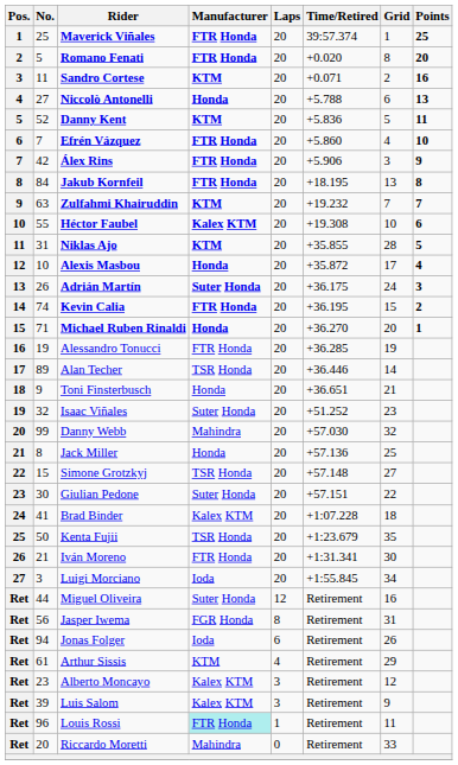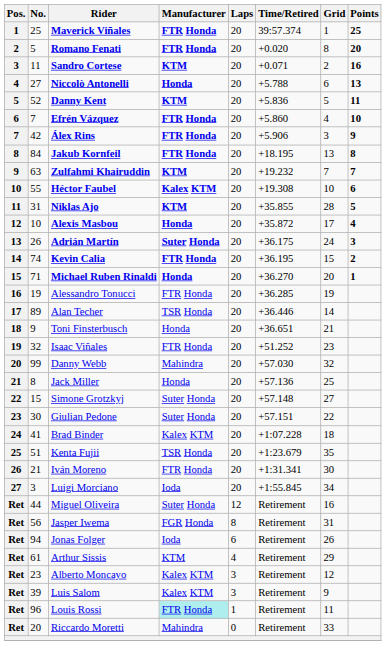 <table class="wikitable" style="font-size: 95%;">
 <tr>
 <th>Pos.</th>
 <th>No.</th>
 <th>Rider</th>
 <th>Manufacturer</th>
 <th>Laps</th>
 <th>Time/Retired</th>
 <th>Grid</th>
 <th>Points</th>
 </tr>
 <tr>
 <th>1</th>
 <td>25</td>
 <td> <strong><a href='#'>Maverick Viñales</a></strong></td>
 <td><strong><a href='#'>FTR</a> <a href='#'>Honda</a></strong></td>
 <td>20</td>
 <td>39:57.374</td>
 <td>1</td>
 <td><strong>25</strong></td>
 </tr>
 <tr>
 <th>2</th>
 <td>5</td>
 <td> <strong><a href='#'>Romano Fenati</a></strong></td>
 <td><strong><a href='#'>FTR</a> <a href='#'>Honda</a></strong></td>
 <td>20</td>
 <td>+0.020</td>
 <td>8</td>
 <td><strong>20</strong></td>
 </tr>
 <tr>
 <th>3</th>
 <td>11</td>
 <td> <strong><a href='#'>Sandro Cortese</a></strong></td>
 <td><strong><a href='#'>KTM</a></strong></td>
 <td>20</td>
 <td>+0.071</td>
 <td>2</td>
 <td><strong>16</strong></td>
 </tr>
 <tr>
 <th>4</th>
 <td>27</td>
 <td> <strong><a href='#'>Niccolò Antonelli</a></strong></td>
 <td><strong><a href='#'>Honda</a></strong></td>
 <td>20</td>
 <td>+5.788</td>
 <td>6</td>
 <td><strong>13</strong></td>
 </tr>
 <tr>
 <th>5</th>
 <td>52</td>
 <td> <strong><a href='#'>Danny Kent</a></strong></td>
 <td><strong><a href='#'>KTM</a></strong></td>
 <td>20</td>
 <td>+5.836</td>
 <td>5</td>
 <td><strong>11</strong></td>
 </tr>
 <tr>
 <th>6</th>
 <td>7</td>
 <td> <strong><a href='#'>Efrén Vázquez</a></strong></td>
 <td><strong><a href='#'>FTR</a> <a href='#'>Honda</a></strong></td>
 <td>20</td>
 <td>+5.860</td>
 <td>4</td>
 <td><strong>10</strong></td>
 </tr>
 <tr>
 <th>7</th>
 <td>42</td>
 <td> <strong><a href='#'>Álex Rins</a></strong></td>
 <td><strong><a href='#'>FTR</a> <a href='#'>Honda</a></strong></td>
 <td>20</td>
 <td>+5.906</td>
 <td>3</td>
 <td><strong>9</strong></td>
 </tr>
 <tr>
 <th>8</th>
 <td>84</td>
 <td> <strong><a href='#'>Jakub Kornfeil</a></strong></td>
 <td><strong><a href='#'>FTR</a> <a href='#'>Honda</a></strong></td>
 <td>20</td>
 <td>+18.195</td>
 <td>13</td>
 <td><strong>8</strong></td>
 </tr>
 <tr>
 <th>9</th>
 <td>63</td>
 <td> <strong><a href='#'>Zulfahmi Khairuddin</a></strong></td>
 <td><strong><a href='#'>KTM</a></strong></td>
 <td>20</td>
 <td>+19.232</td>
 <td>7</td>
 <td><strong>7</strong></td>
 </tr>
 <tr>
 <th>10</th>
 <td>55</td>
 <td> <strong><a href='#'>Héctor Faubel</a></strong></td>
 <td><strong><a href='#'>Kalex</a> <a href='#'>KTM</a></strong></td>
 <td>20</td>
 <td>+19.308</td>
 <td>10</td>
 <td><strong>6</strong></td>
 </tr>
 <tr>
 <th>11</th>
 <td>31</td>
 <td> <strong><a href='#'>Niklas Ajo</a></strong></td>
 <td><strong><a href='#'>KTM</a></strong></td>
 <td>20</td>
 <td>+35.855</td>
 <td>28</td>
 <td><strong>5</strong></td>
 </tr>
 <tr>
 <th>12</th>
 <td>10</td>
 <td> <strong><a href='#'>Alexis Masbou</a></strong></td>
 <td><strong><a href='#'>Honda</a></strong></td>
 <td>20</td>
 <td>+35.872</td>
 <td>17</td>
 <td><strong>4</strong></td>
 </tr>
 <tr>
 <th>13</th>
 <td>26</td>
 <td> <strong><a href='#'>Adrián Martín</a></strong></td>
 <td><strong><a href='#'>Suter</a> <a href='#'>Honda</a></strong></td>
 <td>20</td>
 <td>+36.175</td>
 <td>24</td>
 <td><strong>3</strong></td>
 </tr>
 <tr>
 <th>14</th>
 <td>74</td>
 <td> <strong><a href='#'>Kevin Calia</a></strong></td>
 <td><strong><a href='#'>FTR</a> <a href='#'>Honda</a></strong></td>
 <td>20</td>
 <td>+36.195</td>
 <td>15</td>
 <td><strong>2</strong></td>
 </tr>
 <tr>
 <th>15</th>
 <td>71</td>
 <td> <strong><a href='#'>Michael Ruben Rinaldi</a></strong></td>
 <td><strong><a href='#'>Honda</a></strong></td>
 <td>20</td>
 <td>+36.270</td>
 <td>20</td>
 <td><strong>1</strong></td>
 </tr>
 <tr>
 <th>16</th>
 <td>19</td>
 <td> <a href='#'>Alessandro Tonucci</a></td>
 <td><a href='#'>FTR</a> <a href='#'>Honda</a></td>
 <td>20</td>
 <td>+36.285</td>
 <td>19</td>
 <td></td>
 </tr>
 <tr>
 <th>17</th>
 <td>89</td>
 <td> <a href='#'>Alan Techer</a></td>
 <td><a href='#'>TSR</a> <a href='#'>Honda</a></td>
 <td>20</td>
 <td>+36.446</td>
 <td>14</td>
 <td></td>
 </tr>
 <tr>
 <th>18</th>
 <td>9</td>
 <td> <a href='#'>Toni Finsterbusch</a></td>
 <td><a href='#'>Honda</a></td>
 <td>20</td>
 <td>+36.651</td>
 <td>21</td>
 <td></td>
 </tr>
 <tr>
 <th>19</th>
 <td>32</td>
 <td> <a href='#'>Isaac Viñales</a></td>
-<td><a href='#'>Suter</a> <a href='#'>Honda</a></td>
+<td><a href='#'>FTR</a> <a href='#'>Honda</a></td>
 <td>20</td>
 <td>+51.252</td>
 <td>23</td>
 <td></td>
 </tr>
 <tr>
 <th>20</th>
 <td>99</td>
 <td> <a href='#'>Danny Webb</a></td>
 <td><a href='#'>Mahindra</a></td>
 <td>20</td>
 <td>+57.030</td>
 <td>32</td>
 <td></td>
 </tr>
 <tr>
 <th>21</th>
 <td>8</td>
 <td> <a href='#'>Jack Miller</a></td>
 <td><a href='#'>Honda</a></td>
 <td>20</td>
 <td>+57.136</td>
 <td>25</td>
 <td></td>
 </tr>
 <tr>
 <th>22</th>
 <td>15</td>
 <td> <a href='#'>Simone Grotzkyj</a></td>
-<td><a href='#'>TSR</a> <a href='#'>Honda</a></td>
+<td><a href='#'>Suter</a> <a href='#'>Honda</a></td>
 <td>20</td>
 <td>+57.148</td>
 <td>27</td>
 <td></td>
 </tr>
 <tr>
 <th>23</th>
 <td>30</td>
 <td> <a href='#'>Giulian Pedone</a></td>
 <td><a href='#'>Suter</a> <a href='#'>Honda</a></td>
 <td>20</td>
 <td>+57.151</td>
 <td>22</td>
 <td></td>
 </tr>
 <tr>
 <th>24</th>
 <td>41</td>
 <td> <a href='#'>Brad Binder</a></td>
 <td><a href='#'>Kalex</a> <a href='#'>KTM</a></td>
 <td>20</td>
 <td>+1:07.228</td>
 <td>18</td>
 <td></td>
 </tr>
 <tr>
 <th>25</th>
-<td>50</td>
+<td>51</td>
 <td> <a href='#'>Kenta Fujii</a></td>
 <td><a href='#'>TSR</a> <a href='#'>Honda</a></td>
 <td>20</td>
 <td>+1:23.679</td>
 <td>35</td>
 <td></td>
 </tr>
 <tr>
 <th>26</th>
 <td>21</td>
 <td> <a href='#'>Iván Moreno</a></td>
 <td><a href='#'>FTR</a> <a href='#'>Honda</a></td>
 <td>20</td>
 <td>+1:31.341</td>
 <td>30</td>
 <td></td>
 </tr>
 <tr>
 <th>27</th>
 <td>3</td>
 <td> <a href='#'>Luigi Morciano</a></td>
 <td><a href='#'>Ioda</a></td>
 <td>20</td>
 <td>+1:55.845</td>
 <td>34</td>
 <td></td>
 </tr>
 <tr>
 <th>Ret</th>
 <td>44</td>
 <td> <a href='#'>Miguel Oliveira</a></td>
 <td><a href='#'>Suter</a> <a href='#'>Honda</a></td>
 <td>12</td>
 <td>Retirement</td>
 <td>16</td>
 <td></td>
 </tr>
 <tr>
 <th>Ret</th>
 <td>56</td>
 <td> <a href='#'>Jasper Iwema</a></td>
 <td><a href='#'>FGR</a> <a href='#'>Honda</a></td>
 <td>8</td>
 <td>Retirement</td>
 <td>31</td>
 <td></td>
 </tr>
 <tr>
 <th>Ret</th>
 <td>94</td>
 <td> <a href='#'>Jonas Folger</a></td>
 <td><a href='#'>Ioda</a></td>
 <td>6</td>
 <td>Retirement</td>
 <td>26</td>
 <td></td>
 </tr>
 <tr>
 <th>Ret</th>
 <td>61</td>
 <td> <a href='#'>Arthur Sissis</a></td>
 <td><a href='#'>KTM</a></td>
 <td>4</td>
 <td>Retirement</td>
 <td>29</td>
 <td></td>
 </tr>
 <tr>
 <th>Ret</th>
 <td>23</td>
 <td> <a href='#'>Alberto Moncayo</a></td>
 <td><a href='#'>Kalex</a> <a href='#'>KTM</a></td>
 <td>3</td>
 <td>Retirement</td>
 <td>12</td>
 <td></td>
 </tr>
 <tr>
 <th>Ret</th>
 <td>39</td>
 <td> <a href='#'>Luis Salom</a></td>
 <td><a href='#'>Kalex</a> <a href='#'>KTM</a></td>
 <td>3</td>
 <td>Retirement</td>
 <td>9</td>
 <td></td>
 </tr>
 <tr>
 <th>Ret</th>
 <td>96</td>
 <td> <a href='#'>Louis Rossi</a></td>
 <td style="background: paleturquoise;"><a href='#'>FTR</a> <a href='#'>Honda</a></td>
 <td>1</td>
 <td>Retirement</td>
 <td>11</td>
 <td></td>
 </tr>
 <tr>
 <th>Ret</th>
 <td>20</td>
 <td> <a href='#'>Riccardo Moretti</a></td>
 <td><a href='#'>Mahindra</a></td>
 <td>0</td>
 <td>Retirement</td>
 <td>33</td>
 <td></td>
 </tr>
 <tr>
 <th colspan=8></th>
 </tr>
 <tr>
 </tr>
 </table>
